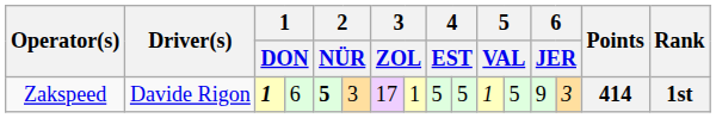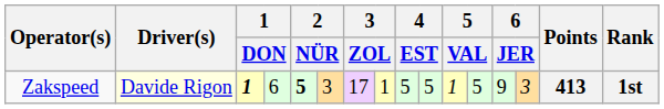 <table class="wikitable" style="font-size: 85%">
 <tr>
 <th rowspan=2>Operator(s)</th>
 <th rowspan=2>Driver(s)</th>
 <th colspan=2>1</th>
 <th colspan=2>2</th>
 <th colspan=2>3</th>
 <th colspan=2>4</th>
 <th colspan=2>5</th>
 <th colspan=2>6</th>
 <th rowspan=2>Points</th>
 <th rowspan=2>Rank</th>
 </tr>
 <tr>
 <th colspan=2><a href='#'>DON</a></th>
 <th colspan=2><a href='#'>NÜR</a></th>
 <th colspan=2><a href='#'>ZOL</a></th>
 <th colspan=2><a href='#'>EST</a></th>
 <th colspan=2><a href='#'>VAL</a></th>
 <th colspan=2><a href='#'>JER</a></th>
 </tr>
 <tr>
 <td align=center><a href='#'>Zakspeed</a></td>
-<td> <a href='#'>Davide Rigon</a></td>
+<td style="background: lightyellow;"> <a href='#'>Davide Rigon</a></td>
 <td style="background:#ffffbf;"><strong><em>1</em></strong></td>
 <td style="background:#dfffdf;">6</td>
 <td style="background:#dfffdf;"><strong>5</strong></td>
 <td style="background:#ffdf9f;">3</td>
 <td style="background:#efcfff;">17</td>
 <td style="background:#ffffbf;">1</td>
 <td style="background:#dfffdf;">5</td>
 <td style="background:#dfffdf;">5</td>
 <td style="background:#ffffbf;"><em>1</em></td>
 <td style="background:#dfffdf;">5</td>
 <td style="background:#dfffdf;">9</td>
 <td style="background:#ffdf9f;"><em>3</em></td>
-<th>414</th>
+<th>413</th>
 <th>1st</th>
 </tr>
 </table>
